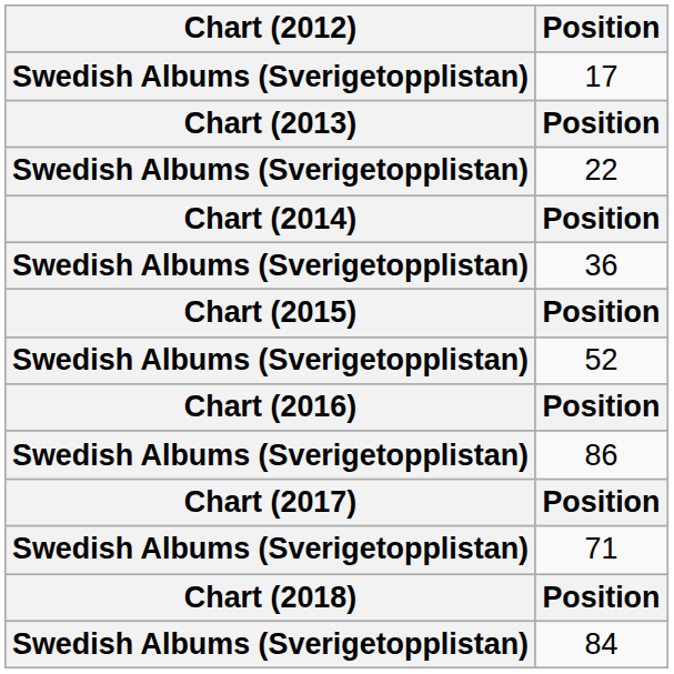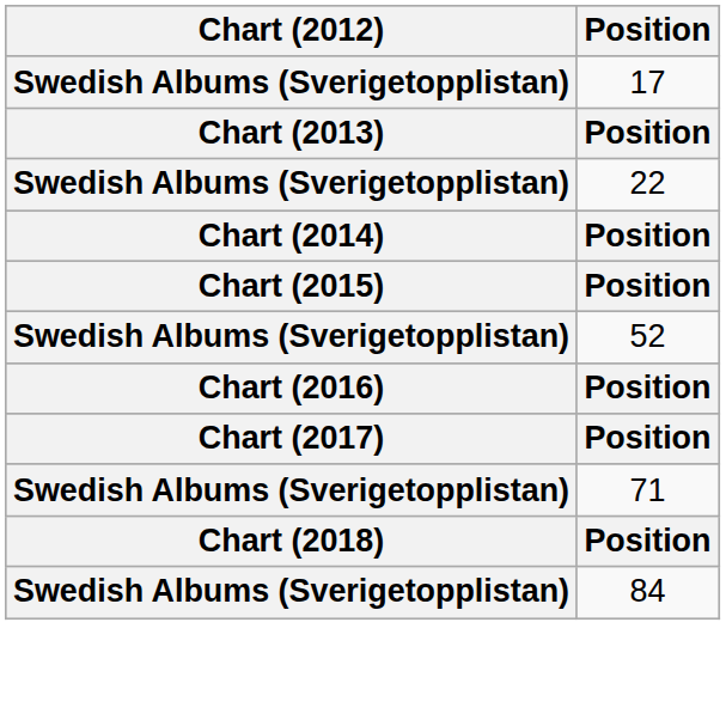 <table class="wikitable plainrowheaders" style="text-align:center">
 <tr>
 <th scope="col">Chart (2012)</th>
 <th scope="col">Position</th>
 </tr>
 <tr>
 <th scope="row">Swedish Albums (Sverigetopplistan)</th>
 <td>17</td>
 </tr>
 <tr>
 <th scope="col">Chart (2013)</th>
 <th scope="col">Position</th>
 </tr>
 <tr>
 <th scope="row">Swedish Albums (Sverigetopplistan)</th>
 <td>22</td>
 </tr>
 <tr>
 <th scope="col">Chart (2014)</th>
 <th scope="col">Position</th>
 </tr>
 <tr>
-<th scope="row">Swedish Albums (Sverigetopplistan)</th>
-<td>36</td>
-</tr>
-<tr>
 <th scope="col">Chart (2015)</th>
 <th scope="col">Position</th>
 </tr>
 <tr>
 <th scope="row">Swedish Albums (Sverigetopplistan)</th>
 <td>52</td>
 </tr>
 <tr>
 <th scope="col">Chart (2016)</th>
 <th scope="col">Position</th>
-</tr>
-<tr>
-<th scope="row">Swedish Albums (Sverigetopplistan)</th>
-<td>86</td>
 </tr>
 <tr>
 <th scope="col">Chart (2017)</th>
 <th scope="col">Position</th>
 </tr>
 <tr>
 <th scope="row">Swedish Albums (Sverigetopplistan)</th>
 <td>71</td>
 </tr>
 <tr>
 <th scope="col">Chart (2018)</th>
 <th scope="col">Position</th>
 </tr>
 <tr>
 <th scope="row">Swedish Albums (Sverigetopplistan)</th>
 <td>84</td>
 </tr>
 </table>
